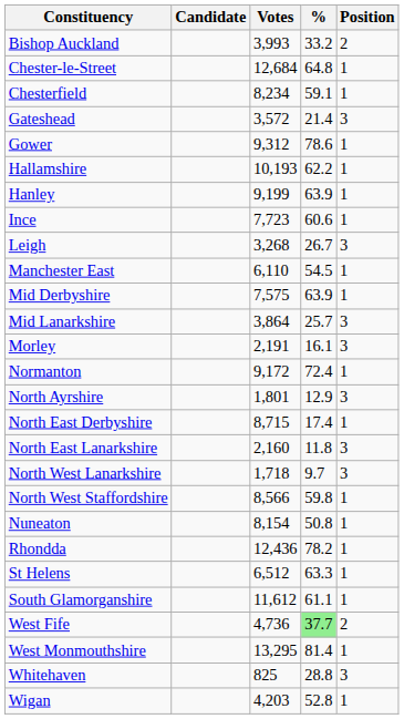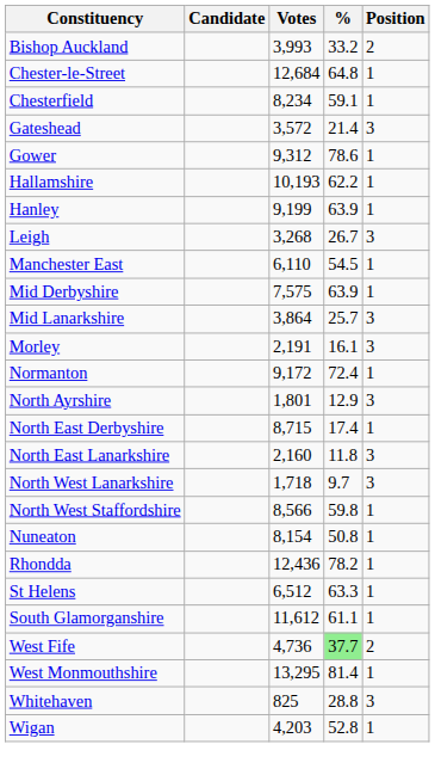 <table class="wikitable sortable">
 <tr>
 <th>Constituency</th>
 <th>Candidate</th>
 <th>Votes</th>
 <th>%</th>
 <th>Position</th>
 </tr>
 <tr>
 <td><a href='#'>Bishop Auckland</a></td>
 <td></td>
 <td>3,993</td>
 <td>33.2</td>
 <td>2</td>
 </tr>
 <tr>
 <td><a href='#'>Chester-le-Street</a></td>
 <td></td>
 <td>12,684</td>
 <td>64.8</td>
 <td>1</td>
 </tr>
 <tr>
 <td><a href='#'>Chesterfield</a></td>
 <td></td>
 <td>8,234</td>
 <td>59.1</td>
 <td>1</td>
 </tr>
 <tr>
 <td><a href='#'>Gateshead</a></td>
 <td></td>
 <td>3,572</td>
 <td>21.4</td>
 <td>3</td>
 </tr>
 <tr>
 <td><a href='#'>Gower</a></td>
 <td></td>
 <td>9,312</td>
 <td>78.6</td>
 <td>1</td>
 </tr>
 <tr>
 <td><a href='#'>Hallamshire</a></td>
 <td></td>
 <td>10,193</td>
 <td>62.2</td>
 <td>1</td>
 </tr>
 <tr>
 <td><a href='#'>Hanley</a></td>
 <td></td>
 <td>9,199</td>
 <td>63.9</td>
-<td>1</td>
-</tr>
-<tr>
-<td><a href='#'>Ince</a></td>
-<td></td>
-<td>7,723</td>
-<td>60.6</td>
 <td>1</td>
 </tr>
 <tr>
 <td><a href='#'>Leigh</a></td>
 <td></td>
 <td>3,268</td>
 <td>26.7</td>
 <td>3</td>
 </tr>
 <tr>
 <td><a href='#'>Manchester East</a></td>
 <td></td>
 <td>6,110</td>
 <td>54.5</td>
 <td>1</td>
 </tr>
 <tr>
 <td><a href='#'>Mid Derbyshire</a></td>
 <td></td>
 <td>7,575</td>
 <td>63.9</td>
 <td>1</td>
 </tr>
 <tr>
 <td><a href='#'>Mid Lanarkshire</a></td>
 <td></td>
 <td>3,864</td>
 <td>25.7</td>
 <td>3</td>
 </tr>
 <tr>
 <td><a href='#'>Morley</a></td>
 <td></td>
 <td>2,191</td>
 <td>16.1</td>
 <td>3</td>
 </tr>
 <tr>
 <td><a href='#'>Normanton</a></td>
 <td></td>
 <td>9,172</td>
 <td>72.4</td>
 <td>1</td>
 </tr>
 <tr>
 <td><a href='#'>North Ayrshire</a></td>
 <td></td>
 <td>1,801</td>
 <td>12.9</td>
 <td>3</td>
 </tr>
 <tr>
 <td><a href='#'>North East Derbyshire</a></td>
 <td></td>
 <td>8,715</td>
 <td>17.4</td>
 <td>1</td>
 </tr>
 <tr>
 <td><a href='#'>North East Lanarkshire</a></td>
 <td></td>
 <td>2,160</td>
 <td>11.8</td>
 <td>3</td>
 </tr>
 <tr>
 <td><a href='#'>North West Lanarkshire</a></td>
 <td></td>
 <td>1,718</td>
 <td>9.7</td>
 <td>3</td>
 </tr>
 <tr>
 <td><a href='#'>North West Staffordshire</a></td>
 <td></td>
 <td>8,566</td>
 <td>59.8</td>
 <td>1</td>
 </tr>
 <tr>
 <td><a href='#'>Nuneaton</a></td>
 <td></td>
 <td>8,154</td>
 <td>50.8</td>
 <td>1</td>
 </tr>
 <tr>
 <td><a href='#'>Rhondda</a></td>
 <td></td>
 <td>12,436</td>
 <td>78.2</td>
 <td>1</td>
 </tr>
 <tr>
 <td><a href='#'>St Helens</a></td>
 <td></td>
 <td>6,512</td>
 <td>63.3</td>
 <td>1</td>
 </tr>
 <tr>
 <td><a href='#'>South Glamorganshire</a></td>
 <td></td>
 <td>11,612</td>
 <td>61.1</td>
 <td>1</td>
 </tr>
 <tr>
 <td><a href='#'>West Fife</a></td>
 <td></td>
 <td>4,736</td>
 <td style="background: lightgreen;">37.7</td>
 <td>2</td>
 </tr>
 <tr>
 <td><a href='#'>West Monmouthshire</a></td>
 <td></td>
 <td>13,295</td>
 <td>81.4</td>
 <td>1</td>
 </tr>
 <tr>
 <td><a href='#'>Whitehaven</a></td>
 <td></td>
 <td>825</td>
 <td>28.8</td>
 <td>3</td>
 </tr>
 <tr>
 <td><a href='#'>Wigan</a></td>
 <td></td>
 <td>4,203</td>
 <td>52.8</td>
 <td>1</td>
 </tr>
 </table>
